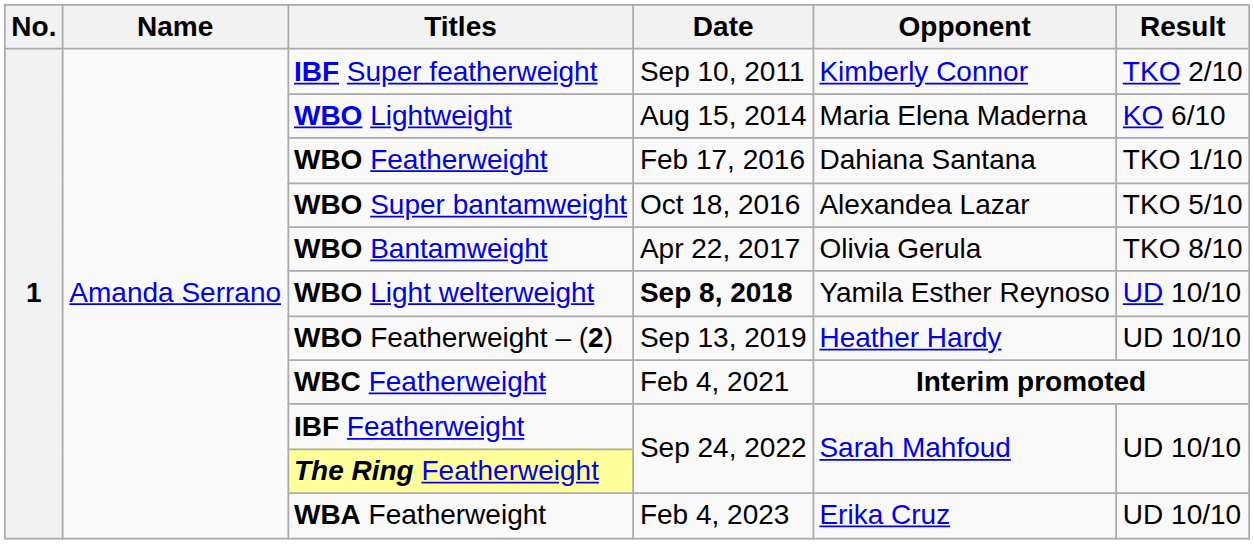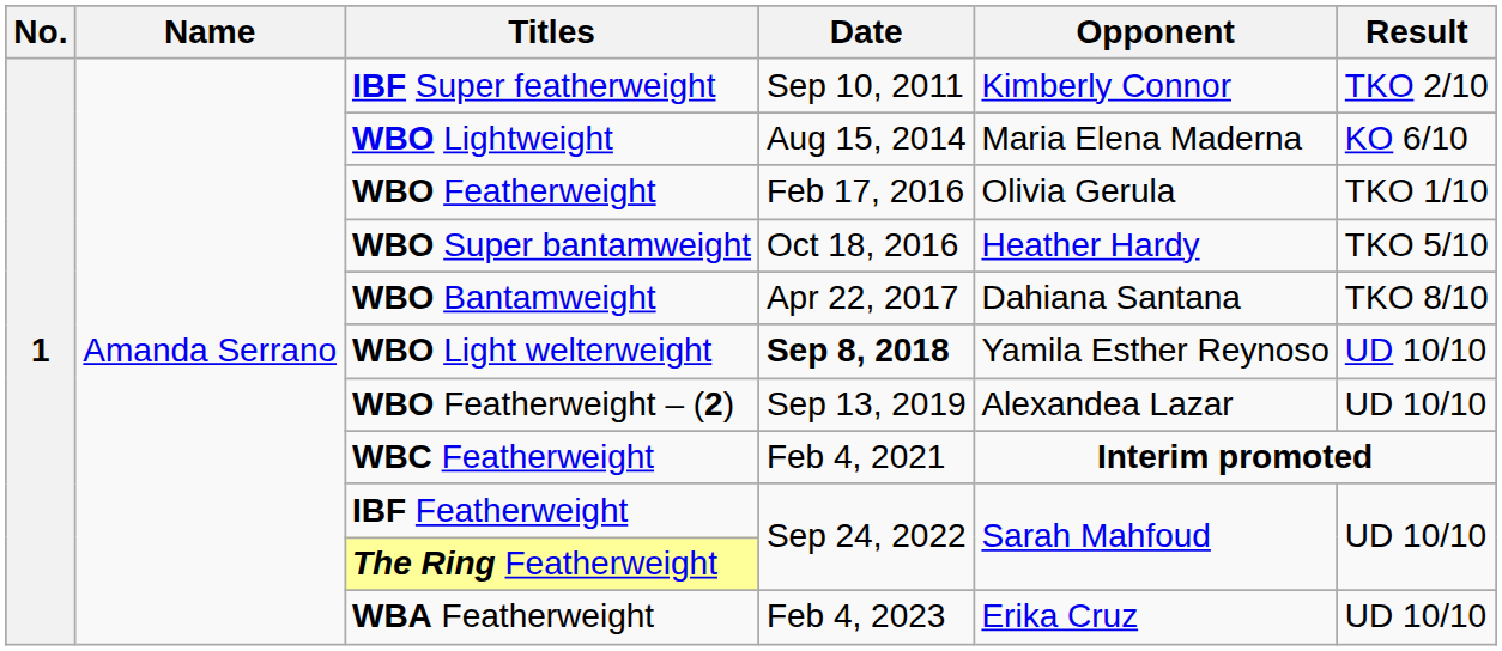 <table class="wikitable">
 <tr>
 <th>No.</th>
 <th>Name</th>
 <th>Titles</th>
 <th>Date</th>
 <th>Opponent</th>
 <th>Result</th>
 </tr>
 <tr>
 <th rowspan=11>1</th>
 <td rowspan=11 style="text-align:center;"><a href='#'>Amanda Serrano</a></td>
 <td><strong><a href='#'>IBF</a></strong> <a href='#'>Super featherweight</a></td>
 <td>Sep 10, 2011</td>
 <td><a href='#'>Kimberly Connor</a></td>
 <td><a href='#'>TKO</a> 2/10</td>
 </tr>
 <tr>
 <td><strong><a href='#'>WBO</a></strong> <a href='#'>Lightweight</a></td>
 <td>Aug 15, 2014</td>
 <td>Maria Elena Maderna</td>
 <td><a href='#'>KO</a> 6/10</td>
 </tr>
 <tr>
 <td><strong>WBO</strong> <a href='#'>Featherweight</a></td>
 <td>Feb 17, 2016</td>
-<td>Dahiana Santana</td>
+<td>Olivia Gerula</td>
 <td>TKO 1/10</td>
 </tr>
 <tr>
 <td><strong>WBO</strong> <a href='#'>Super bantamweight</a></td>
 <td>Oct 18, 2016</td>
-<td>Alexandea Lazar</td>
+<td><a href='#'>Heather Hardy</a></td>
 <td>TKO 5/10</td>
 </tr>
 <tr>
 <td><strong>WBO</strong> <a href='#'>Bantamweight</a></td>
 <td>Apr 22, 2017</td>
-<td>Olivia Gerula</td>
+<td>Dahiana Santana</td>
 <td>TKO 8/10</td>
 </tr>
 <tr>
 <td><strong>WBO</strong> <a href='#'>Light welterweight</a></td>
 <td><strong>Sep 8, 2018</strong></td>
 <td>Yamila Esther Reynoso</td>
 <td><a href='#'>UD</a> 10/10</td>
 </tr>
 <tr>
 <td><strong>WBO</strong> Featherweight  – (<strong>2</strong>)</td>
 <td>Sep 13, 2019</td>
-<td><a href='#'>Heather Hardy</a></td>
+<td>Alexandea Lazar</td>
 <td>UD 10/10</td>
 </tr>
 <tr>
 <td><strong>WBC</strong> <a href='#'>Featherweight</a></td>
 <td>Feb 4, 2021</td>
 <td colspan=2 align=center><strong>Interim promoted</strong></td>
 </tr>
 <tr>
 <td><strong>IBF</strong> <a href='#'>Featherweight</a></td>
 <td rowspan=2>Sep 24, 2022</td>
 <td rowspan=2><a href='#'>Sarah Mahfoud</a></td>
 <td rowspan=2>UD 10/10</td>
 </tr>
 <tr>
 <td bgcolor="#FFFF99"><strong><em>The Ring</em></strong> <a href='#'>Featherweight</a></td>
 </tr>
 <tr>
 <td><strong>WBA</strong> Featherweight</td>
 <td>Feb 4, 2023</td>
 <td><a href='#'>Erika Cruz</a></td>
 <td>UD 10/10</td>
 </tr>
 </table>
